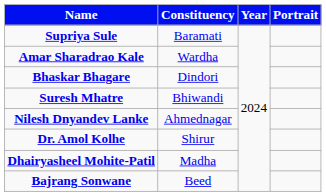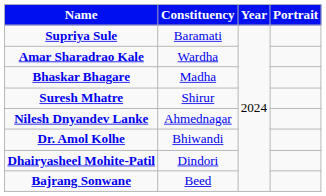 <table class="wikitable sortable" style="text-align:center;">
 <tr>
 <th rowspan=2 style="background-color:#000ff0;color:white">Name</th>
 <th rowspan=2 style="background-color:#000ff0;color:white">Constituency</th>
 <th rowspan=2 style="background-color:#000ff0;color:white">Year</th>
 <th rowspan=2 style="background-color:#000ff0;color:white">Portrait</th>
 </tr>
 <tr>
 </tr>
 <tr>
 <td><strong><a href='#'>Supriya Sule</a></strong></td>
 <td><a href='#'>Baramati</a></td>
 <td rowspan="8">2024</td>
 <td></td>
 </tr>
 <tr>
 <td><strong><a href='#'>Amar Sharadrao Kale</a></strong></td>
 <td><a href='#'>Wardha</a></td>
 <td></td>
 </tr>
 <tr>
 <td><strong><a href='#'>Bhaskar Bhagare</a></strong></td>
-<td><a href='#'>Dindori</a></td>
+<td><a href='#'>Madha</a></td>
 <td></td>
 </tr>
 <tr>
 <td><strong><a href='#'>Suresh Mhatre</a></strong></td>
-<td><a href='#'>Bhiwandi</a></td>
+<td><a href='#'>Shirur</a></td>
 <td></td>
 </tr>
 <tr>
 <td><strong><a href='#'>Nilesh Dnyandev Lanke</a></strong></td>
 <td><a href='#'>Ahmednagar</a></td>
 <td></td>
 </tr>
 <tr>
 <td><a href='#'><strong>Dr. Amol Kolhe</strong></a></td>
-<td><a href='#'>Shirur</a></td>
+<td><a href='#'>Bhiwandi</a></td>
 <td></td>
 </tr>
 <tr>
 <td><a href='#'><strong>Dhairyasheel Mohite-Patil</strong></a></td>
-<td><a href='#'>Madha</a></td>
+<td><a href='#'>Dindori</a></td>
 <td></td>
 </tr>
 <tr>
 <td><strong><a href='#'>Bajrang Sonwane</a></strong></td>
 <td><a href='#'>Beed</a></td>
 <td></td>
 </tr>
 </table>
